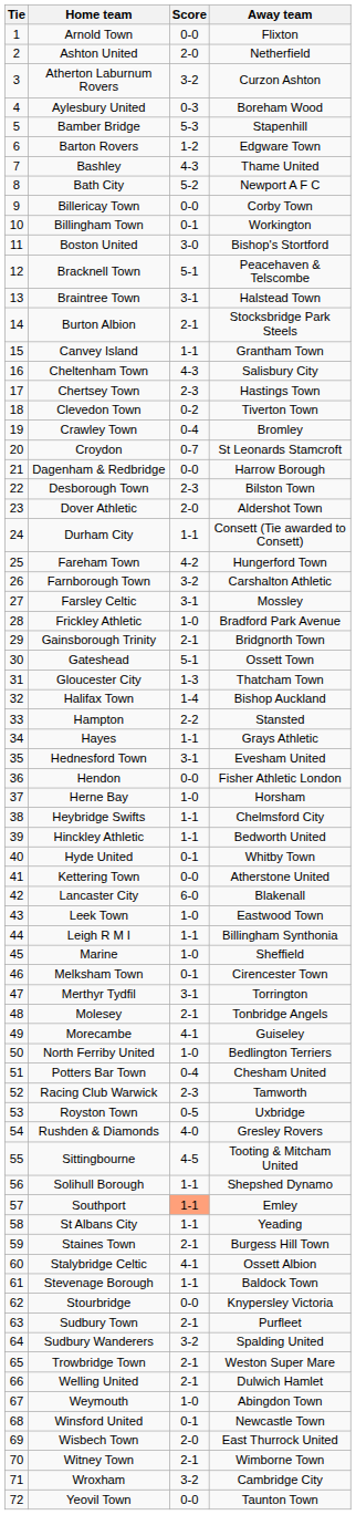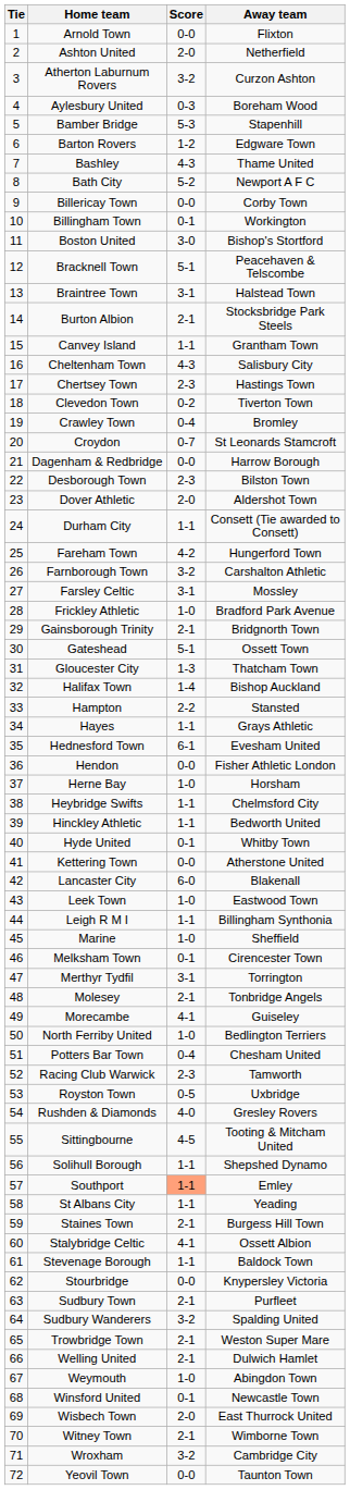 <table class="wikitable" style="text-align:center;">
 <tr>
 <th width=20>Tie</th>
 <th width=175>Home team</th>
 <th width=20>Score</th>
 <th width=175>Away team</th>
 </tr>
 <tr>
 <td>1</td>
 <td>Arnold Town</td>
 <td>0-0</td>
 <td>Flixton</td>
 </tr>
 <tr>
 <td>2</td>
 <td>Ashton United</td>
 <td>2-0</td>
 <td>Netherfield</td>
 </tr>
 <tr>
 <td>3</td>
 <td>Atherton Laburnum Rovers</td>
 <td>3-2</td>
 <td>Curzon Ashton</td>
 </tr>
 <tr>
 <td>4</td>
 <td>Aylesbury United</td>
 <td>0-3</td>
 <td>Boreham Wood</td>
 </tr>
 <tr>
 <td>5</td>
 <td>Bamber Bridge</td>
 <td>5-3</td>
 <td>Stapenhill</td>
 </tr>
 <tr>
 <td>6</td>
 <td>Barton Rovers</td>
 <td>1-2</td>
 <td>Edgware Town</td>
 </tr>
 <tr>
 <td>7</td>
 <td>Bashley</td>
 <td>4-3</td>
 <td>Thame United</td>
 </tr>
 <tr>
 <td>8</td>
 <td>Bath City</td>
 <td>5-2</td>
 <td>Newport A F C</td>
 </tr>
 <tr>
 <td>9</td>
 <td>Billericay Town</td>
 <td>0-0</td>
 <td>Corby Town</td>
 </tr>
 <tr>
 <td>10</td>
 <td>Billingham Town</td>
 <td>0-1</td>
 <td>Workington</td>
 </tr>
 <tr>
 <td>11</td>
 <td>Boston United</td>
 <td>3-0</td>
 <td>Bishop's Stortford</td>
 </tr>
 <tr>
 <td>12</td>
 <td>Bracknell Town</td>
 <td>5-1</td>
 <td>Peacehaven & Telscombe</td>
 </tr>
 <tr>
 <td>13</td>
 <td>Braintree Town</td>
 <td>3-1</td>
 <td>Halstead Town</td>
 </tr>
 <tr>
 <td>14</td>
 <td>Burton Albion</td>
 <td>2-1</td>
 <td>Stocksbridge Park Steels</td>
 </tr>
 <tr>
 <td>15</td>
 <td>Canvey Island</td>
 <td>1-1</td>
 <td>Grantham Town</td>
 </tr>
 <tr>
 <td>16</td>
 <td>Cheltenham Town</td>
 <td>4-3</td>
 <td>Salisbury City</td>
 </tr>
 <tr>
 <td>17</td>
 <td>Chertsey Town</td>
 <td>2-3</td>
 <td>Hastings Town</td>
 </tr>
 <tr>
 <td>18</td>
 <td>Clevedon Town</td>
 <td>0-2</td>
 <td>Tiverton Town</td>
 </tr>
 <tr>
 <td>19</td>
 <td>Crawley Town</td>
 <td>0-4</td>
 <td>Bromley</td>
 </tr>
 <tr>
 <td>20</td>
 <td>Croydon</td>
 <td>0-7</td>
 <td>St Leonards Stamcroft</td>
 </tr>
 <tr>
 <td>21</td>
 <td>Dagenham & Redbridge</td>
 <td>0-0</td>
 <td>Harrow Borough</td>
 </tr>
 <tr>
 <td>22</td>
 <td>Desborough Town</td>
 <td>2-3</td>
 <td>Bilston Town</td>
 </tr>
 <tr>
 <td>23</td>
 <td>Dover Athletic</td>
 <td>2-0</td>
 <td>Aldershot Town</td>
 </tr>
 <tr>
 <td>24</td>
 <td>Durham City</td>
 <td>1-1</td>
 <td>Consett (Tie awarded to Consett)</td>
 </tr>
 <tr>
 <td>25</td>
 <td>Fareham Town</td>
 <td>4-2</td>
 <td>Hungerford Town</td>
 </tr>
 <tr>
 <td>26</td>
 <td>Farnborough Town</td>
 <td>3-2</td>
 <td>Carshalton Athletic</td>
 </tr>
 <tr>
 <td>27</td>
 <td>Farsley Celtic</td>
 <td>3-1</td>
 <td>Mossley</td>
 </tr>
 <tr>
 <td>28</td>
 <td>Frickley Athletic</td>
 <td>1-0</td>
 <td>Bradford Park Avenue</td>
 </tr>
 <tr>
 <td>29</td>
 <td>Gainsborough Trinity</td>
 <td>2-1</td>
 <td>Bridgnorth Town</td>
 </tr>
 <tr>
 <td>30</td>
 <td>Gateshead</td>
 <td>5-1</td>
 <td>Ossett Town</td>
 </tr>
 <tr>
 <td>31</td>
 <td>Gloucester City</td>
 <td>1-3</td>
 <td>Thatcham Town</td>
 </tr>
 <tr>
 <td>32</td>
 <td>Halifax Town</td>
 <td>1-4</td>
 <td>Bishop Auckland</td>
 </tr>
 <tr>
 <td>33</td>
 <td>Hampton</td>
 <td>2-2</td>
 <td>Stansted</td>
 </tr>
 <tr>
 <td>34</td>
 <td>Hayes</td>
 <td>1-1</td>
 <td>Grays Athletic</td>
 </tr>
 <tr>
 <td>35</td>
 <td>Hednesford Town</td>
-<td>3-1</td>
+<td>6-1</td>
 <td>Evesham United</td>
 </tr>
 <tr>
 <td>36</td>
 <td>Hendon</td>
 <td>0-0</td>
 <td>Fisher Athletic London</td>
 </tr>
 <tr>
 <td>37</td>
 <td>Herne Bay</td>
 <td>1-0</td>
 <td>Horsham</td>
 </tr>
 <tr>
 <td>38</td>
 <td>Heybridge Swifts</td>
 <td>1-1</td>
 <td>Chelmsford City</td>
 </tr>
 <tr>
 <td>39</td>
 <td>Hinckley Athletic</td>
 <td>1-1</td>
 <td>Bedworth United</td>
 </tr>
 <tr>
 <td>40</td>
 <td>Hyde United</td>
 <td>0-1</td>
 <td>Whitby Town</td>
 </tr>
 <tr>
 <td>41</td>
 <td>Kettering Town</td>
 <td>0-0</td>
 <td>Atherstone United</td>
 </tr>
 <tr>
 <td>42</td>
 <td>Lancaster City</td>
 <td>6-0</td>
 <td>Blakenall</td>
 </tr>
 <tr>
 <td>43</td>
 <td>Leek Town</td>
 <td>1-0</td>
 <td>Eastwood Town</td>
 </tr>
 <tr>
 <td>44</td>
 <td>Leigh R M I</td>
 <td>1-1</td>
 <td>Billingham Synthonia</td>
 </tr>
 <tr>
 <td>45</td>
 <td>Marine</td>
 <td>1-0</td>
 <td>Sheffield</td>
 </tr>
 <tr>
 <td>46</td>
 <td>Melksham Town</td>
 <td>0-1</td>
 <td>Cirencester Town</td>
 </tr>
 <tr>
 <td>47</td>
 <td>Merthyr Tydfil</td>
 <td>3-1</td>
 <td>Torrington</td>
 </tr>
 <tr>
 <td>48</td>
 <td>Molesey</td>
 <td>2-1</td>
 <td>Tonbridge Angels</td>
 </tr>
 <tr>
 <td>49</td>
 <td>Morecambe</td>
 <td>4-1</td>
 <td>Guiseley</td>
 </tr>
 <tr>
 <td>50</td>
 <td>North Ferriby United</td>
 <td>1-0</td>
 <td>Bedlington Terriers</td>
 </tr>
 <tr>
 <td>51</td>
 <td>Potters Bar Town</td>
 <td>0-4</td>
 <td>Chesham United</td>
 </tr>
 <tr>
 <td>52</td>
 <td>Racing Club Warwick</td>
 <td>2-3</td>
 <td>Tamworth</td>
 </tr>
 <tr>
 <td>53</td>
 <td>Royston Town</td>
 <td>0-5</td>
 <td>Uxbridge</td>
 </tr>
 <tr>
 <td>54</td>
 <td>Rushden & Diamonds</td>
 <td>4-0</td>
 <td>Gresley Rovers</td>
 </tr>
 <tr>
 <td>55</td>
 <td>Sittingbourne</td>
 <td>4-5</td>
 <td>Tooting & Mitcham United</td>
 </tr>
 <tr>
 <td>56</td>
 <td>Solihull Borough</td>
 <td>1-1</td>
 <td>Shepshed Dynamo</td>
 </tr>
 <tr>
 <td>57</td>
 <td>Southport</td>
 <td style="background: lightsalmon;">1-1</td>
 <td>Emley</td>
 </tr>
 <tr>
 <td>58</td>
 <td>St Albans City</td>
 <td>1-1</td>
 <td>Yeading</td>
 </tr>
 <tr>
 <td>59</td>
 <td>Staines Town</td>
 <td>2-1</td>
 <td>Burgess Hill Town</td>
 </tr>
 <tr>
 <td>60</td>
 <td>Stalybridge Celtic</td>
 <td>4-1</td>
 <td>Ossett Albion</td>
 </tr>
 <tr>
 <td>61</td>
 <td>Stevenage Borough</td>
 <td>1-1</td>
 <td>Baldock Town</td>
 </tr>
 <tr>
 <td>62</td>
 <td>Stourbridge</td>
 <td>0-0</td>
 <td>Knypersley Victoria</td>
 </tr>
 <tr>
 <td>63</td>
 <td>Sudbury Town</td>
 <td>2-1</td>
 <td>Purfleet</td>
 </tr>
 <tr>
 <td>64</td>
 <td>Sudbury Wanderers</td>
 <td>3-2</td>
 <td>Spalding United</td>
 </tr>
 <tr>
 <td>65</td>
 <td>Trowbridge Town</td>
 <td>2-1</td>
 <td>Weston Super Mare</td>
 </tr>
 <tr>
 <td>66</td>
 <td>Welling United</td>
 <td>2-1</td>
 <td>Dulwich Hamlet</td>
 </tr>
 <tr>
 <td>67</td>
 <td>Weymouth</td>
 <td>1-0</td>
 <td>Abingdon Town</td>
 </tr>
 <tr>
 <td>68</td>
 <td>Winsford United</td>
 <td>0-1</td>
 <td>Newcastle Town</td>
 </tr>
 <tr>
 <td>69</td>
 <td>Wisbech Town</td>
 <td>2-0</td>
 <td>East Thurrock United</td>
 </tr>
 <tr>
 <td>70</td>
 <td>Witney Town</td>
 <td>2-1</td>
 <td>Wimborne Town</td>
 </tr>
 <tr>
 <td>71</td>
 <td>Wroxham</td>
 <td>3-2</td>
 <td>Cambridge City</td>
 </tr>
 <tr>
 <td>72</td>
 <td>Yeovil Town</td>
 <td>0-0</td>
 <td>Taunton Town</td>
 </tr>
 </table>
